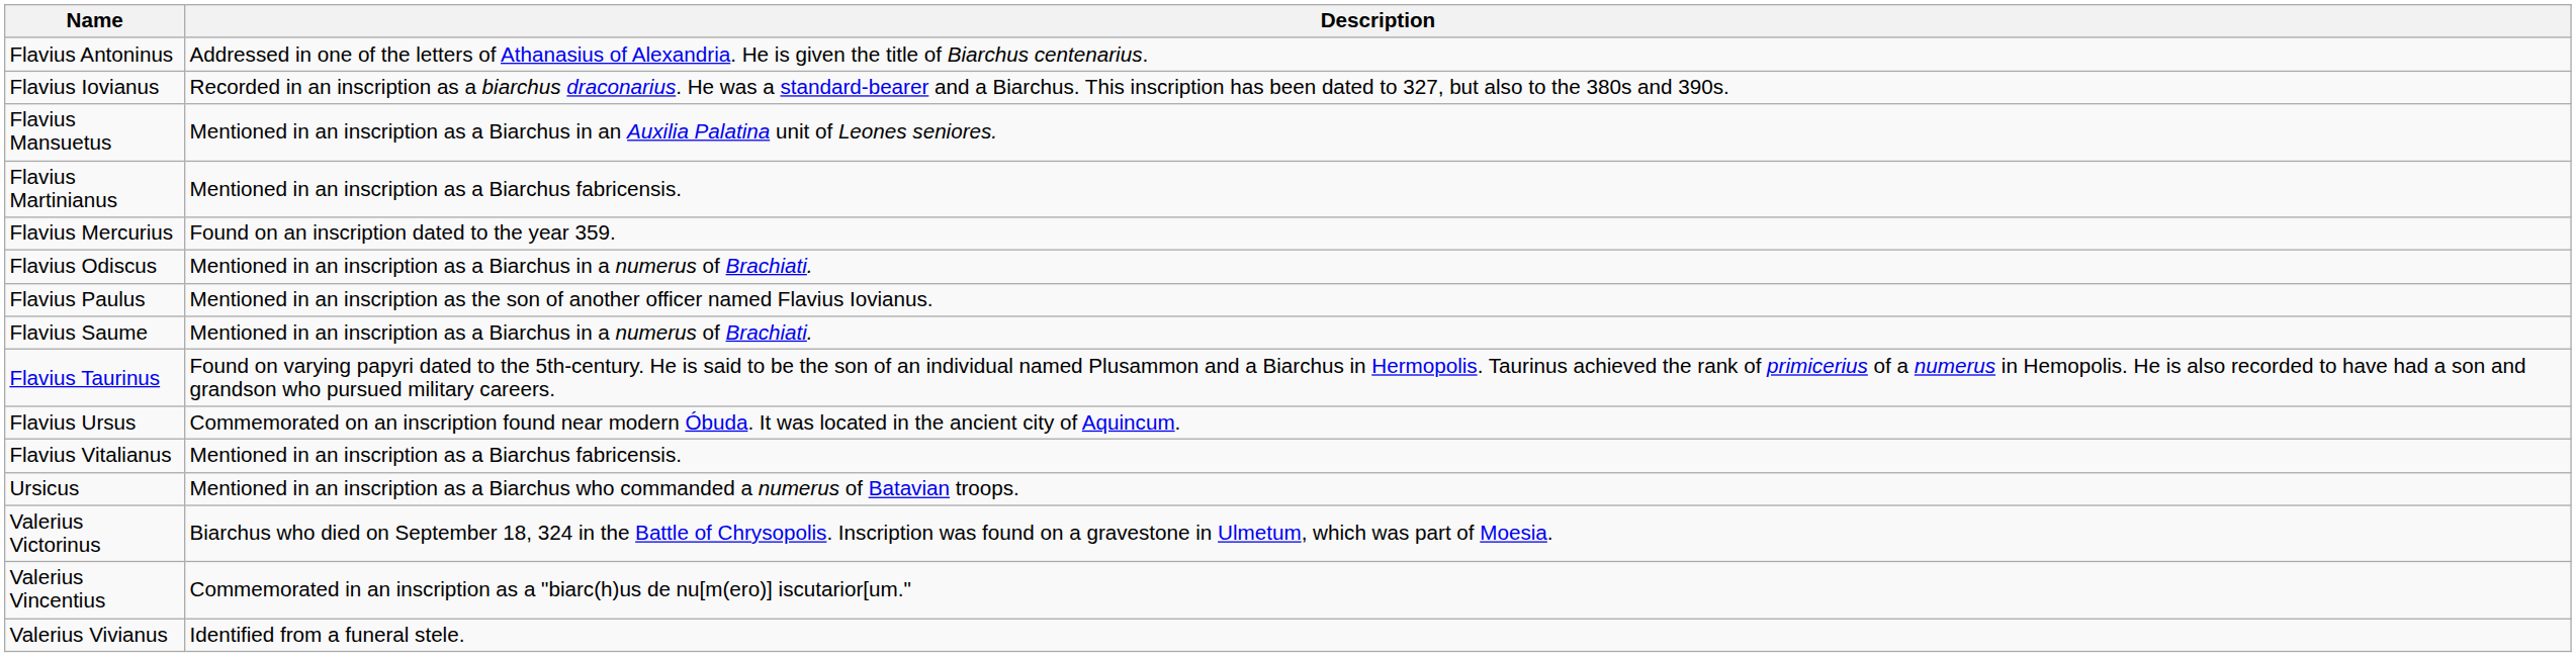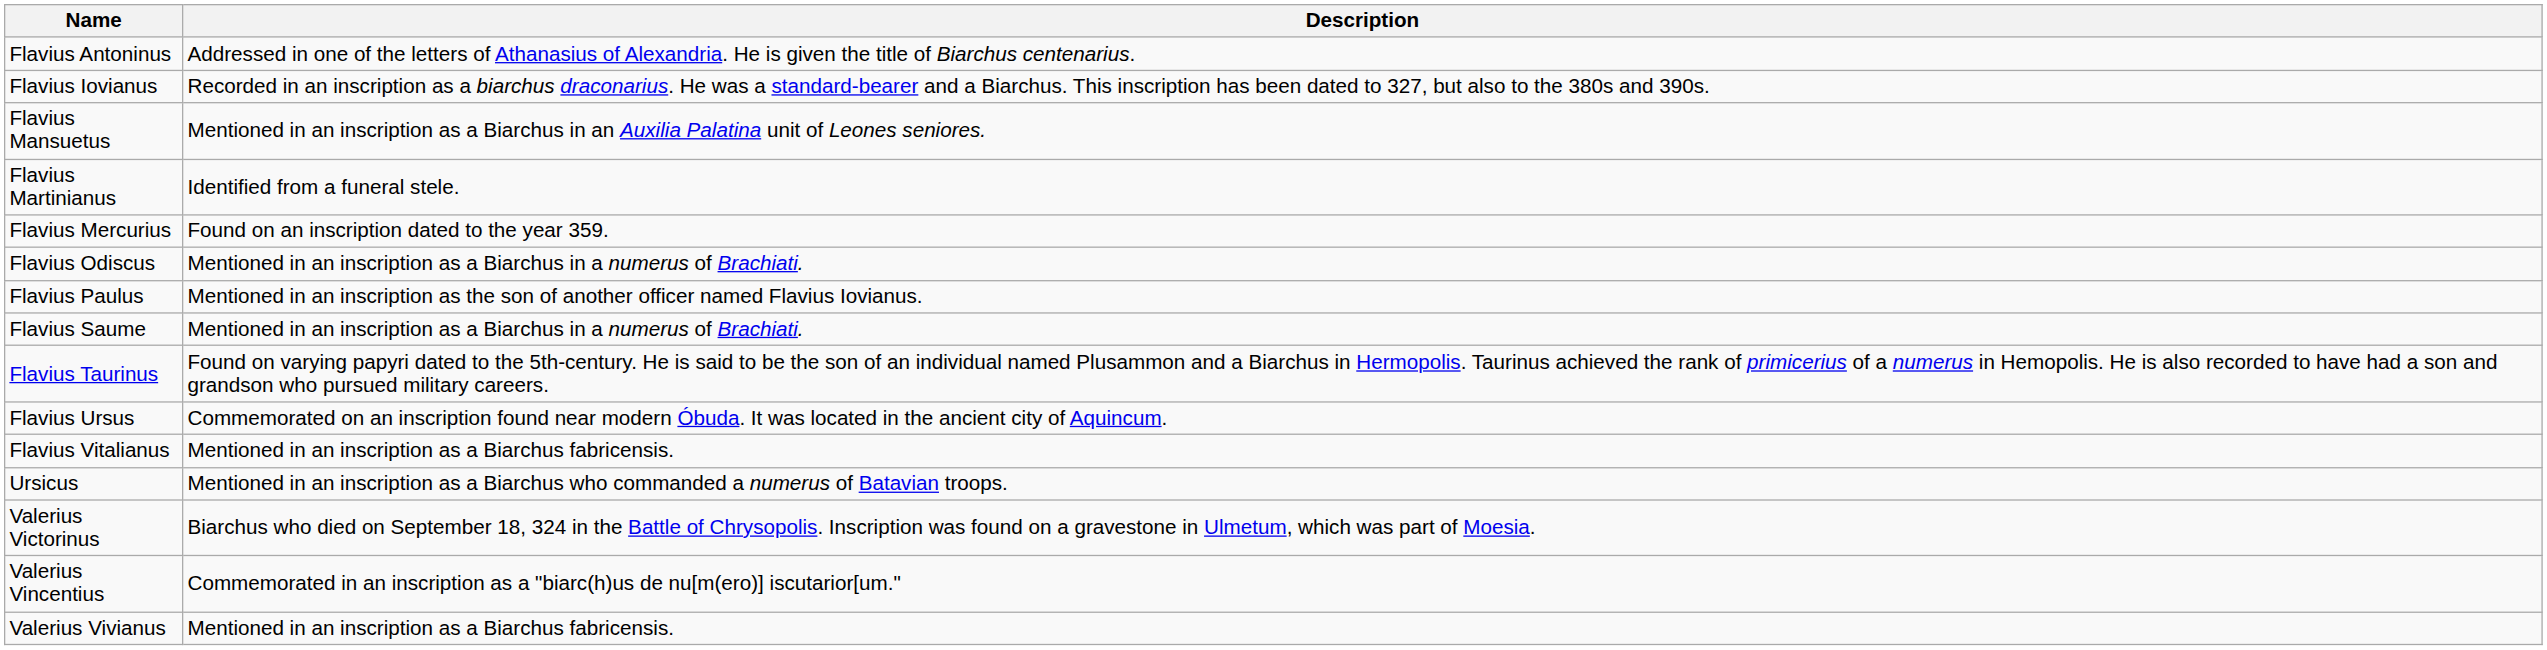 <table class="wikitable sortable mw-collapsible">
 <tr>
 <th>Name</th>
 <th>Description</th>
 </tr>
 <tr>
 <td>Flavius Antoninus</td>
 <td>Addressed in one of the letters of <a href='#'>Athanasius of Alexandria</a>. He is given the title of <em>Biarchus centenarius</em>.</td>
 </tr>
 <tr>
 <td>Flavius Iovianus</td>
 <td>Recorded in an inscription as a <em>biarchus <a href='#'>draconarius</a></em>. He was a <a href='#'>standard-bearer</a> and a Biarchus. This inscription has been dated to 327, but also to the 380s and 390s.</td>
 </tr>
 <tr>
 <td>Flavius Mansuetus</td>
 <td>Mentioned in an inscription as a Biarchus in an <em><a href='#'>Auxilia Palatina</a></em> unit of <em>Leones seniores.</em></td>
 </tr>
 <tr>
 <td>Flavius Martinianus</td>
-<td>Mentioned in an inscription as a Biarchus fabricensis.</td>
+<td>Identified from a funeral stele.</td>
 </tr>
 <tr>
 <td>Flavius Mercurius</td>
 <td>Found on an inscription dated to the year 359.</td>
 </tr>
 <tr>
 <td>Flavius Odiscus</td>
 <td>Mentioned in an inscription as a Biarchus in a <em>numerus</em> of <em><a href='#'>Brachiati</a>.</em></td>
 </tr>
 <tr>
 <td>Flavius Paulus</td>
 <td>Mentioned in an inscription as the son of another officer named Flavius Iovianus.</td>
 </tr>
 <tr>
 <td>Flavius Saume</td>
 <td>Mentioned in an inscription as a Biarchus in a <em>numerus</em> of <em><a href='#'>Brachiati</a>.</em></td>
 </tr>
 <tr>
 <td><a href='#'>Flavius Taurinus</a></td>
 <td>Found on varying papyri dated to the 5th-century. He is said to be the son of an individual named Plusammon and a Biarchus in <a href='#'>Hermopolis</a>. Taurinus achieved the rank of <em><a href='#'>primicerius</a></em> of a <a href='#'><em>numerus</em></a> in Hemopolis. He is also recorded to have had a son and grandson who pursued military careers.</td>
 </tr>
 <tr>
 <td>Flavius Ursus</td>
 <td>Commemorated on an inscription found near modern <a href='#'>Óbuda</a>. It was located in the ancient city of <a href='#'>Aquincum</a>.</td>
 </tr>
 <tr>
 <td>Flavius Vitalianus</td>
 <td>Mentioned in an inscription as a Biarchus fabricensis.</td>
 </tr>
 <tr>
 <td>Ursicus</td>
 <td>Mentioned in an inscription as a Biarchus who commanded a <em>numerus</em> of <a href='#'>Batavian</a> troops.</td>
 </tr>
 <tr>
 <td>Valerius Victorinus</td>
 <td>Biarchus who died on September 18, 324 in the <a href='#'>Battle of Chrysopolis</a>. Inscription was found on a gravestone in <a href='#'>Ulmetum</a>, which was part of <a href='#'>Moesia</a>.</td>
 </tr>
 <tr>
 <td>Valerius Vincentius</td>
 <td>Commemorated in an inscription as a "biarc(h)us de nu[m(ero)] iscutarior[um."</td>
 </tr>
 <tr>
 <td>Valerius Vivianus</td>
-<td>Identified from a funeral stele.</td>
+<td>Mentioned in an inscription as a Biarchus fabricensis.</td>
 </tr>
 </table>
